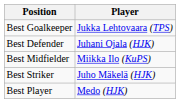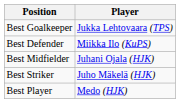 <table class="wikitable">
 <tr>
 <th>Position</th>
 <th>Player</th>
 </tr>
 <tr>
 <td>Best Goalkeeper</td>
 <td> <a href='#'>Jukka Lehtovaara</a> <em>(<a href='#'>TPS</a>)</em></td>
 </tr>
 <tr>
 <td>Best Defender</td>
-<td> <a href='#'>Juhani Ojala</a> <em>(<a href='#'>HJK</a>)</em></td>
+<td> <a href='#'>Miikka Ilo</a> <em>(<a href='#'>KuPS</a>)</em></td>
 </tr>
 <tr>
 <td>Best Midfielder</td>
-<td> <a href='#'>Miikka Ilo</a> <em>(<a href='#'>KuPS</a>)</em></td>
+<td> <a href='#'>Juhani Ojala</a> <em>(<a href='#'>HJK</a>)</em></td>
 </tr>
 <tr>
 <td>Best Striker</td>
 <td> <a href='#'>Juho Mäkelä</a> <em>(<a href='#'>HJK</a>)</em></td>
 </tr>
 <tr>
 <td>Best Player</td>
 <td> <a href='#'>Medo</a> <em>(<a href='#'>HJK</a>)</em></td>
 </tr>
 </table>
